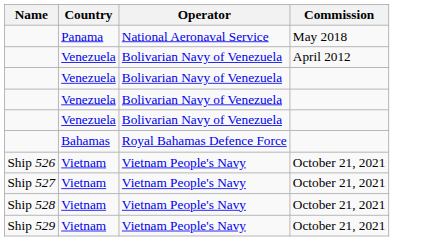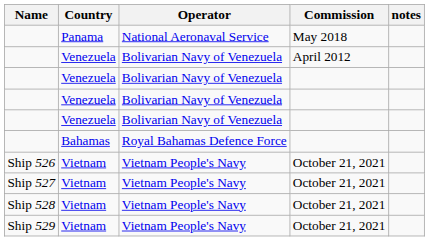 <table class="wikitable sortable">
 <tr>
 <th>Name</th>
 <th>Country</th>
 <th>Operator</th>
 <th>Commission</th>
+<th>notes</th>
 </tr>
 <tr>
 <td></td>
 <td><a href='#'>Panama</a></td>
 <td><a href='#'>National Aeronaval Service</a></td>
 <td>May 2018</td>
+<td></td>
 </tr>
 <tr>
 <td></td>
 <td><a href='#'>Venezuela</a></td>
 <td><a href='#'>Bolivarian Navy of Venezuela</a></td>
 <td>April 2012</td>
-</tr>
-<tr>
-<td></td>
-<td><a href='#'>Venezuela</a></td>
-<td><a href='#'>Bolivarian Navy of Venezuela</a></td>
 <td></td>
 </tr>
 <tr>
 <td></td>
 <td><a href='#'>Venezuela</a></td>
 <td><a href='#'>Bolivarian Navy of Venezuela</a></td>
 <td></td>
+<td></td>
 </tr>
 <tr>
 <td></td>
 <td><a href='#'>Venezuela</a></td>
 <td><a href='#'>Bolivarian Navy of Venezuela</a></td>
+<td></td>
+<td></td>
+</tr>
+<tr>
+<td></td>
+<td><a href='#'>Venezuela</a></td>
+<td><a href='#'>Bolivarian Navy of Venezuela</a></td>
+<td></td>
 <td></td>
 </tr>
 <tr>
 <td></td>
 <td><a href='#'>Bahamas</a></td>
 <td><a href='#'>Royal Bahamas Defence Force</a></td>
 <td></td>
+<td></td>
 </tr>
 <tr>
 <td>Ship <em>526</em></td>
 <td><a href='#'>Vietnam</a></td>
 <td><a href='#'>Vietnam People's Navy</a></td>
 <td>October 21, 2021</td>
+<td></td>
 </tr>
 <tr>
 <td>Ship <em>527</em></td>
 <td><a href='#'>Vietnam</a></td>
 <td><a href='#'>Vietnam People's Navy</a></td>
 <td>October 21, 2021</td>
+<td></td>
 </tr>
 <tr>
 <td>Ship <em>528</em></td>
 <td><a href='#'>Vietnam</a></td>
 <td><a href='#'>Vietnam People's Navy</a></td>
 <td>October 21, 2021</td>
+<td></td>
 </tr>
 <tr>
 <td>Ship <em>529</em></td>
 <td><a href='#'>Vietnam</a></td>
 <td><a href='#'>Vietnam People's Navy</a></td>
 <td>October 21, 2021</td>
+<td></td>
 </tr>
 </table>
